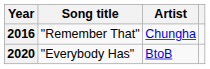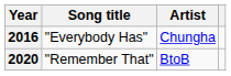 <table class="wikitable plainrowheaders sortable">
 <tr>
 <th scope="col">Year</th>
 <th scope="col">Song title</th>
 <th scope="col">Artist</th>
 <th scope="col" class="unsortable"></th>
 </tr>
 <tr>
 <th scope="row">2016</th>
-<td>"Remember That"</td>
+<td>"Everybody Has"</td>
 <td><a href='#'>Chungha</a></td>
 <td style="text-align:center"></td>
 </tr>
 <tr>
 <th scope="row">2020</th>
-<td>"Everybody Has"</td>
+<td>"Remember That"</td>
 <td><a href='#'>BtoB</a></td>
 <td style="text-align:center"></td>
 </tr>
 </table>
